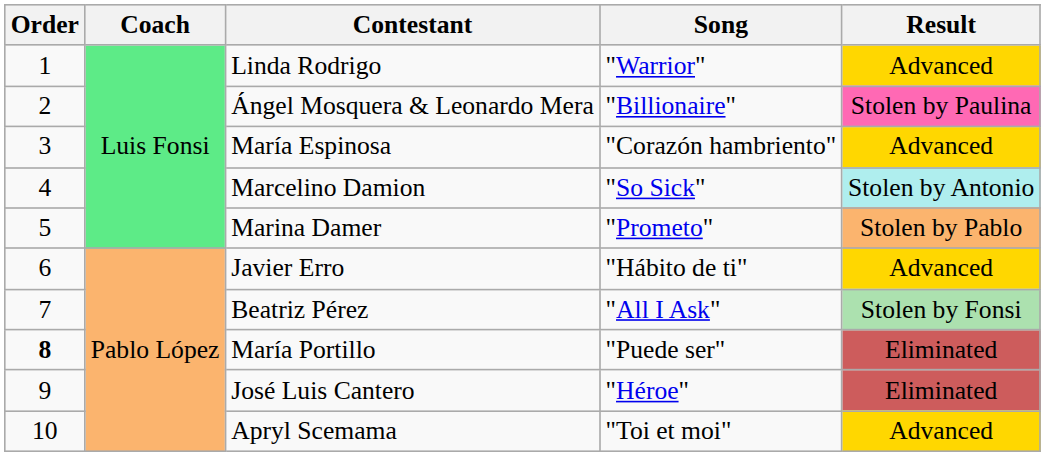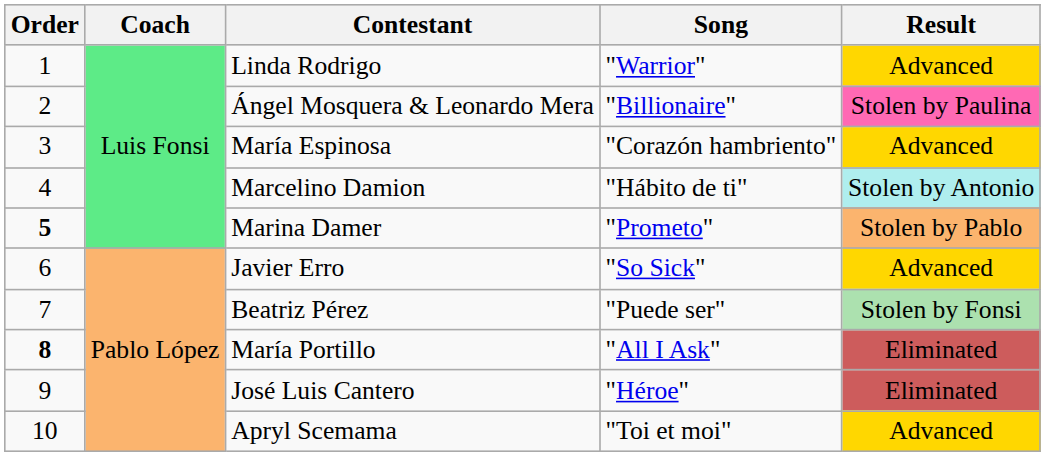 <table class=wikitable>
 <tr>
 <th>Order</th>
 <th>Coach</th>
 <th>Contestant</th>
 <th>Song</th>
 <th>Result</th>
 </tr>
 <tr>
 <td align=center>1</td>
 <td rowspan=5 bgcolor=#5deb87 align=center>Luis Fonsi</td>
 <td>Linda Rodrigo</td>
 <td>"<a href='#'>Warrior</a>"</td>
 <td bgcolor=Gold align=center>Advanced</td>
 </tr>
 <tr>
 <td align=center>2</td>
 <td>Ángel Mosquera & Leonardo Mera</td>
 <td>"<a href='#'>Billionaire</a>"</td>
 <td bgcolor=#ff69b4 align=center>Stolen by Paulina</td>
 </tr>
 <tr>
 <td align=center>3</td>
 <td>María Espinosa</td>
 <td>"Corazón hambriento"</td>
 <td bgcolor=Gold align=center>Advanced</td>
 </tr>
 <tr>
 <td align=center>4</td>
 <td>Marcelino Damion</td>
-<td>"<a href='#'>So Sick</a>"</td>
+<td>"Hábito de ti"</td>
 <td bgcolor=#afeeee align=center>Stolen by Antonio</td>
 </tr>
 <tr>
-<td align=center>5</td>
+<td align=center><strong>5</strong></td>
 <td>Marina Damer</td>
 <td>"<a href='#'>Prometo</a>"</td>
 <td bgcolor=#fbb46e align=center>Stolen by Pablo</td>
 </tr>
 <tr>
 <td align=center>6</td>
 <td rowspan=5 bgcolor=#fbb46e align=center>Pablo López</td>
 <td>Javier Erro</td>
-<td>"Hábito de ti"</td>
+<td>"<a href='#'>So Sick</a>"</td>
 <td bgcolor=Gold align=center>Advanced</td>
 </tr>
 <tr>
 <td align=center>7</td>
 <td>Beatriz Pérez</td>
-<td>"<a href='#'>All I Ask</a>"</td>
+<td>"Puede ser"</td>
 <td bgcolor=#ace1af align=center>Stolen by Fonsi</td>
 </tr>
 <tr>
 <td align=center><strong>8</strong></td>
 <td>María Portillo</td>
-<td>"Puede ser"</td>
+<td>"<a href='#'>All I Ask</a>"</td>
 <td bgcolor=IndianRed align=center>Eliminated</td>
 </tr>
 <tr>
 <td align=center>9</td>
 <td>José Luis Cantero</td>
 <td>"<a href='#'>Héroe</a>"</td>
 <td bgcolor=IndianRed align=center>Eliminated</td>
 </tr>
 <tr>
 <td align=center>10</td>
 <td>Apryl Scemama</td>
 <td>"Toi et moi"</td>
 <td bgcolor=Gold align=center>Advanced</td>
 </tr>
 </table>
